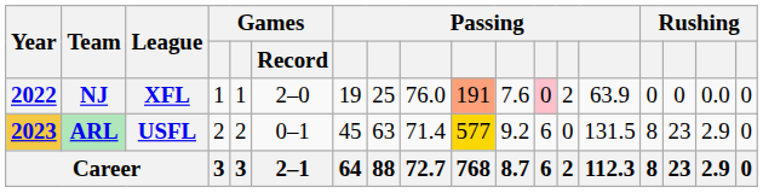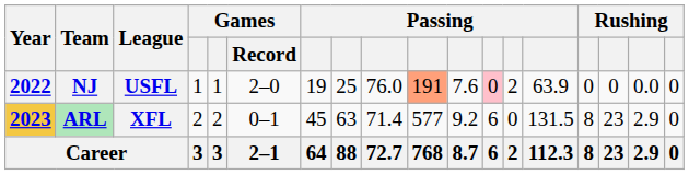 <table class="wikitable" style="text-align:center;">
 <tr>
 <th rowspan="2">Year</th>
 <th rowspan="2">Team</th>
 <th rowspan="2">League</th>
 <th colspan="3">Games</th>
 <th colspan="8">Passing</th>
 <th colspan="4">Rushing</th>
 </tr>
 <tr>
 <th></th>
 <th></th>
 <th>Record</th>
 <th></th>
 <th></th>
 <th></th>
 <th></th>
 <th></th>
 <th></th>
 <th></th>
 <th></th>
 <th></th>
 <th></th>
 <th></th>
 <th></th>
 </tr>
 <tr>
 <th><a href='#'>2022</a></th>
 <th><a href='#'>NJ</a></th>
-<th><a href='#'>XFL</a></th>
+<th><a href='#'>USFL</a></th>
 <td>1</td>
 <td>1</td>
 <td>2–0</td>
 <td>19</td>
 <td>25</td>
 <td>76.0</td>
 <td style="background: lightsalmon;">191</td>
 <td>7.6</td>
 <td style="background: pink;">0</td>
 <td>2</td>
 <td>63.9</td>
 <td>0</td>
 <td>0</td>
 <td>0.0</td>
 <td>0</td>
 </tr>
 <tr>
 <th style="background:#f4c842;"><a href='#'>2023</a></th>
 <th style="background:#afe6ba;"><a href='#'>ARL</a></th>
-<th><a href='#'>USFL</a></th>
+<th><a href='#'>XFL</a></th>
 <td>2</td>
 <td>2</td>
 <td>0–1</td>
 <td>45</td>
 <td>63</td>
 <td>71.4</td>
-<td style="background: gold;">577</td>
+<td>577</td>
 <td>9.2</td>
 <td>6</td>
 <td>0</td>
 <td>131.5</td>
 <td>8</td>
 <td>23</td>
 <td>2.9</td>
 <td>0</td>
 </tr>
 <tr>
 <th colspan="3">Career</th>
 <th>3</th>
 <th>3</th>
 <th>2–1</th>
 <th>64</th>
 <th>88</th>
 <th>72.7</th>
 <th>768</th>
 <th>8.7</th>
 <th>6</th>
 <th>2</th>
 <th>112.3</th>
 <th>8</th>
 <th>23</th>
 <th>2.9</th>
 <th>0</th>
 </tr>
 </table>
